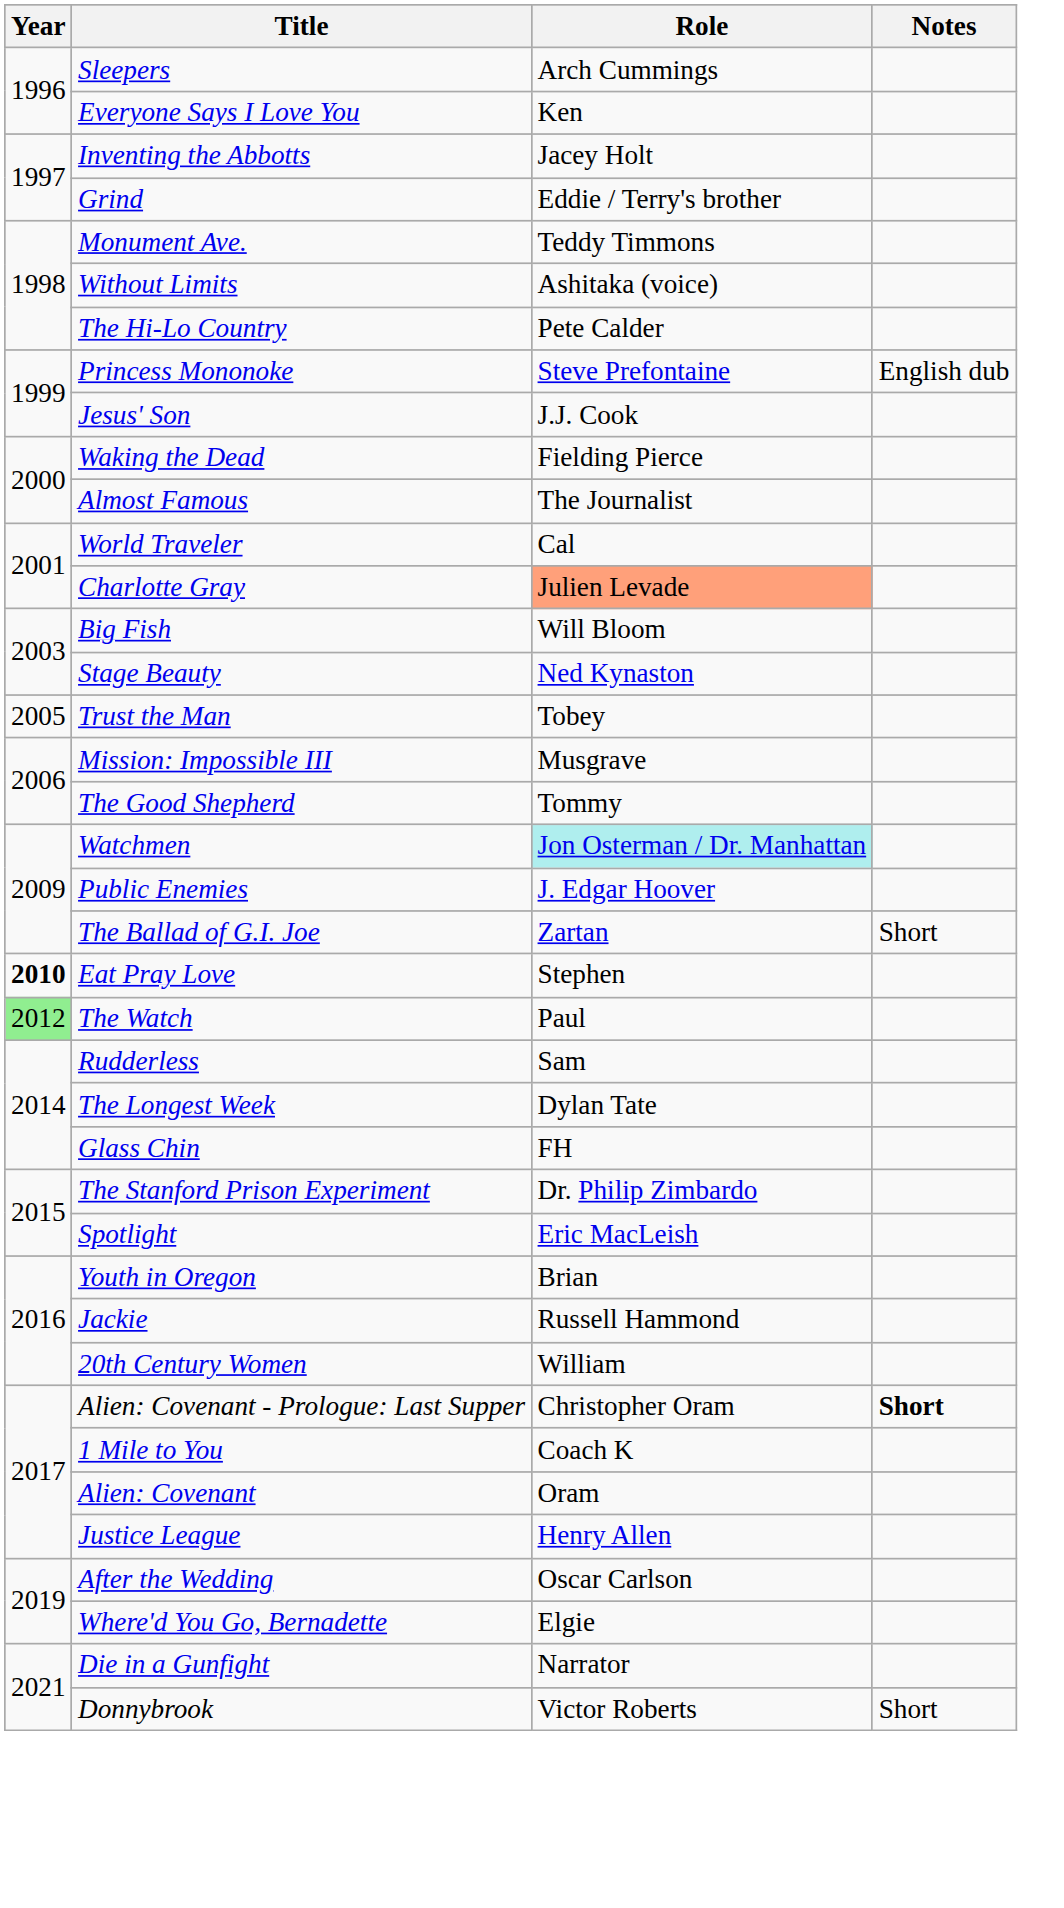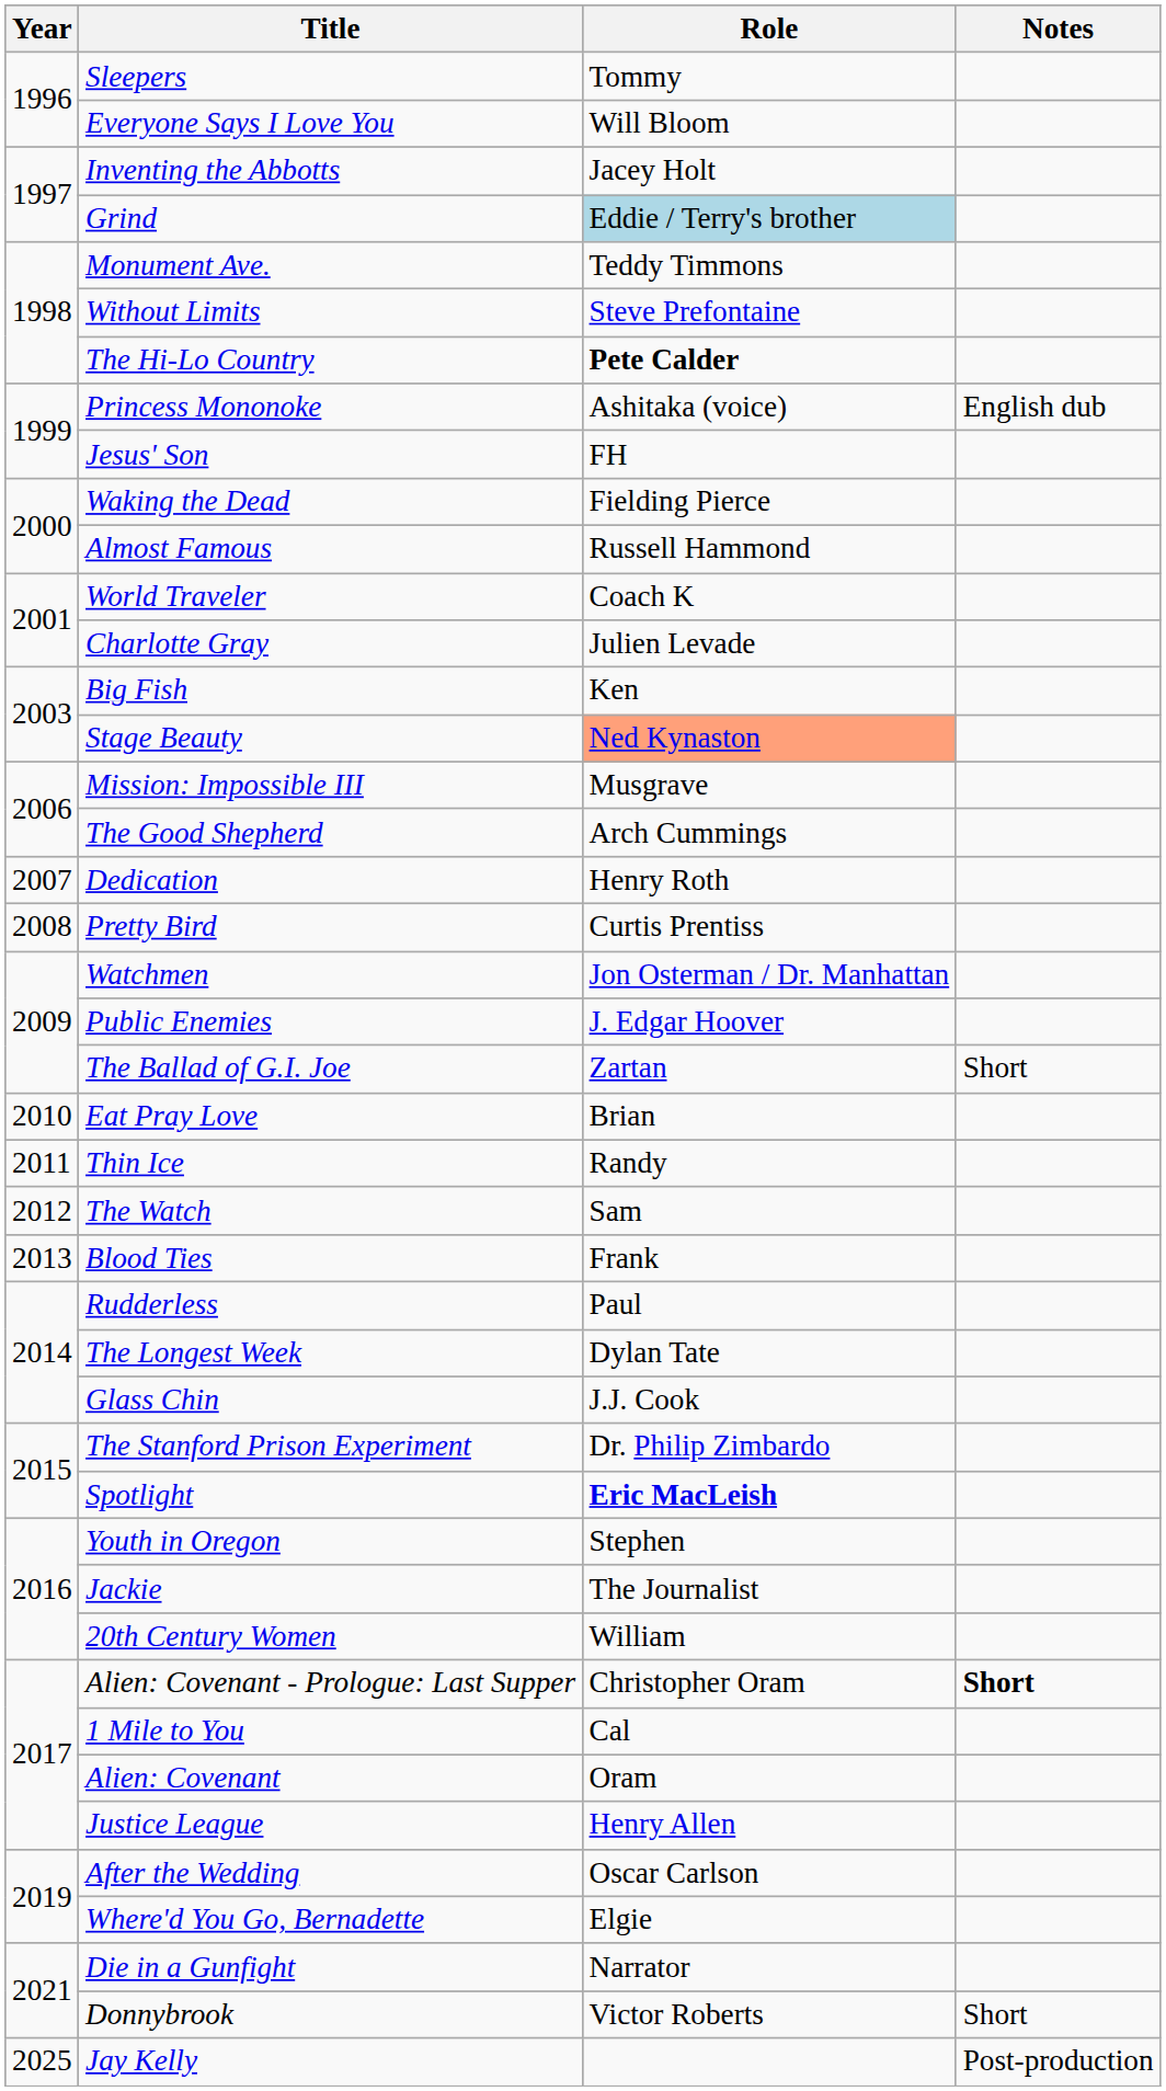 <table class="wikitable sortable">
 <tr>
 <th>Year</th>
 <th>Title</th>
 <th>Role</th>
 <th class=unsortable>Notes</th>
 </tr>
 <tr>
 <td rowspan=2>1996</td>
 <td><em><a href='#'>Sleepers</a></em></td>
-<td>Arch Cummings</td>
+<td>Tommy</td>
 <td></td>
 </tr>
 <tr>
 <td><em><a href='#'>Everyone Says I Love You</a></em></td>
-<td>Ken</td>
+<td>Will Bloom</td>
 <td></td>
 </tr>
 <tr>
 <td rowspan=2>1997</td>
 <td><em><a href='#'>Inventing the Abbotts</a></em></td>
 <td>Jacey Holt</td>
 <td></td>
 </tr>
 <tr>
 <td><em><a href='#'>Grind</a></em></td>
-<td>Eddie / Terry's brother</td>
+<td style="background: lightblue;">Eddie / Terry's brother</td>
 <td></td>
 </tr>
 <tr>
 <td rowspan=3>1998</td>
 <td><em><a href='#'>Monument Ave.</a></em></td>
 <td>Teddy Timmons</td>
 <td></td>
 </tr>
 <tr>
 <td><em><a href='#'>Without Limits</a></em></td>
-<td>Ashitaka (voice)</td>
+<td><a href='#'>Steve Prefontaine</a></td>
 <td></td>
 </tr>
 <tr>
 <td><em><a href='#'>The Hi-Lo Country</a></em></td>
-<td>Pete Calder</td>
+<td><strong>Pete Calder</strong></td>
 <td></td>
 </tr>
 <tr>
 <td rowspan=2>1999</td>
 <td><em><a href='#'>Princess Mononoke</a></em></td>
-<td><a href='#'>Steve Prefontaine</a></td>
+<td>Ashitaka (voice)</td>
 <td>English dub</td>
 </tr>
 <tr>
 <td><em><a href='#'>Jesus' Son</a></em></td>
-<td>J.J. Cook</td>
+<td>FH</td>
 <td></td>
 </tr>
 <tr>
 <td rowspan=2>2000</td>
 <td><em><a href='#'>Waking the Dead</a></em></td>
 <td>Fielding Pierce</td>
 <td></td>
 </tr>
 <tr>
 <td><em><a href='#'>Almost Famous</a></em></td>
-<td>The Journalist</td>
+<td>Russell Hammond</td>
 <td></td>
 </tr>
 <tr>
 <td rowspan=2>2001</td>
 <td><em><a href='#'>World Traveler</a></em></td>
-<td>Cal</td>
+<td>Coach K</td>
 <td></td>
 </tr>
 <tr>
 <td><em><a href='#'>Charlotte Gray</a></em></td>
-<td style="background: lightsalmon;">Julien Levade</td>
+<td>Julien Levade</td>
 <td></td>
 </tr>
 <tr>
 <td rowspan=2>2003</td>
 <td><em><a href='#'>Big Fish</a></em></td>
-<td>Will Bloom</td>
+<td>Ken</td>
 <td></td>
 </tr>
 <tr>
 <td><em><a href='#'>Stage Beauty</a></em></td>
-<td><a href='#'>Ned Kynaston</a></td>
-<td></td>
-</tr>
-<tr>
-<td>2005</td>
-<td><em><a href='#'>Trust the Man</a></em></td>
-<td>Tobey</td>
+<td style="background: lightsalmon;"><a href='#'>Ned Kynaston</a></td>
 <td></td>
 </tr>
 <tr>
 <td rowspan=2>2006</td>
 <td><em><a href='#'>Mission: Impossible III</a></em></td>
 <td>Musgrave</td>
 <td></td>
 </tr>
 <tr>
 <td><em><a href='#'>The Good Shepherd</a></em></td>
-<td>Tommy</td>
+<td>Arch Cummings</td>
+<td></td>
+</tr>
+<tr>
+<td>2007</td>
+<td><em><a href='#'>Dedication</a></em></td>
+<td>Henry Roth</td>
+<td></td>
+</tr>
+<tr>
+<td>2008</td>
+<td><em><a href='#'>Pretty Bird</a></em></td>
+<td>Curtis Prentiss</td>
 <td></td>
 </tr>
 <tr>
 <td rowspan=3>2009</td>
 <td><em><a href='#'>Watchmen</a></em></td>
-<td style="background: paleturquoise;"><a href='#'>Jon Osterman / Dr. Manhattan</a></td>
+<td><a href='#'>Jon Osterman / Dr. Manhattan</a></td>
 <td></td>
 </tr>
 <tr>
 <td><em><a href='#'>Public Enemies</a></em></td>
 <td><a href='#'>J. Edgar Hoover</a></td>
 <td></td>
 </tr>
 <tr>
 <td><em><a href='#'>The Ballad of G.I. Joe</a></em></td>
 <td><a href='#'>Zartan</a></td>
 <td>Short</td>
 </tr>
 <tr>
-<td><strong>2010</strong></td>
+<td>2010</td>
 <td><em><a href='#'>Eat Pray Love</a></em></td>
-<td>Stephen</td>
+<td>Brian</td>
 <td></td>
 </tr>
 <tr>
-<td style="background: lightgreen;">2012</td>
+<td>2011</td>
+<td><em><a href='#'>Thin Ice</a></em></td>
+<td>Randy</td>
+<td></td>
+</tr>
+<tr>
+<td>2012</td>
 <td><em><a href='#'>The Watch</a></em></td>
-<td>Paul</td>
+<td>Sam</td>
+<td></td>
+</tr>
+<tr>
+<td>2013</td>
+<td><em><a href='#'>Blood Ties</a></em></td>
+<td>Frank</td>
 <td></td>
 </tr>
 <tr>
 <td rowspan=3>2014</td>
 <td><em><a href='#'>Rudderless</a></em></td>
-<td>Sam</td>
+<td>Paul</td>
 <td></td>
 </tr>
 <tr>
 <td><em><a href='#'>The Longest Week</a></em></td>
 <td>Dylan Tate</td>
 <td></td>
 </tr>
 <tr>
 <td><em><a href='#'>Glass Chin</a></em></td>
-<td>FH</td>
+<td>J.J. Cook</td>
 <td></td>
 </tr>
 <tr>
 <td rowspan=2>2015</td>
 <td><em><a href='#'>The Stanford Prison Experiment</a></em></td>
 <td>Dr. <a href='#'>Philip Zimbardo</a></td>
 <td></td>
 </tr>
 <tr>
 <td><em><a href='#'>Spotlight</a></em></td>
-<td><a href='#'>Eric MacLeish</a></td>
+<td><strong><a href='#'>Eric MacLeish</a></strong></td>
 <td></td>
 </tr>
 <tr>
 <td rowspan=3>2016</td>
 <td><em><a href='#'>Youth in Oregon</a></em></td>
-<td>Brian</td>
+<td>Stephen</td>
 <td></td>
 </tr>
 <tr>
 <td><em><a href='#'>Jackie</a></em></td>
-<td>Russell Hammond</td>
+<td>The Journalist</td>
 <td></td>
 </tr>
 <tr>
 <td><em><a href='#'>20th Century Women</a></em></td>
 <td>William</td>
 <td></td>
 </tr>
 <tr>
 <td rowspan="4">2017</td>
 <td><em>Alien: Covenant - Prologue: Last Supper</em></td>
 <td>Christopher Oram</td>
 <td><strong>Short</strong></td>
 </tr>
 <tr>
 <td><em><a href='#'>1 Mile to You</a></em></td>
-<td>Coach K</td>
+<td>Cal</td>
 <td></td>
 </tr>
 <tr>
 <td><em><a href='#'>Alien: Covenant</a></em></td>
 <td>Oram</td>
 <td></td>
 </tr>
 <tr>
 <td><em><a href='#'>Justice League</a></em></td>
 <td><a href='#'>Henry Allen</a></td>
 <td></td>
 </tr>
 <tr>
 <td rowspan=2>2019</td>
 <td><em><a href='#'>After the Wedding</a></em></td>
 <td>Oscar Carlson</td>
 <td></td>
 </tr>
 <tr>
 <td><em><a href='#'>Where'd You Go, Bernadette</a></em></td>
 <td>Elgie</td>
 <td></td>
 </tr>
 <tr>
 <td rowspan="2">2021</td>
 <td><em><a href='#'>Die in a Gunfight</a></em></td>
 <td>Narrator</td>
 <td></td>
 </tr>
 <tr>
 <td><em>Donnybrook</em></td>
 <td>Victor Roberts</td>
 <td>Short</td>
 </tr>
+<tr>
+<td>2025</td>
+<td><em><a href='#'>Jay Kelly</a></em></td>
+<td></td>
+<td>Post-production</td>
+</tr>
 </table>
